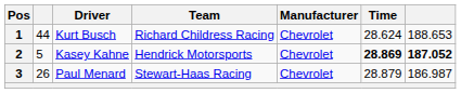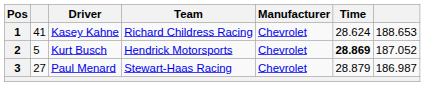 <table class="wikitable" style="font-size:95%">
 <tr>
 <th>Pos</th>
 <th></th>
 <th>Driver</th>
 <th>Team</th>
 <th>Manufacturer</th>
 <th>Time</th>
 <th></th>
 </tr>
 <tr>
 <th>1</th>
-<td>44</td>
-<td><a href='#'>Kurt Busch</a></td>
+<td>41</td>
+<td><a href='#'>Kasey Kahne</a></td>
 <td><a href='#'>Richard Childress Racing</a></td>
 <td><a href='#'>Chevrolet</a></td>
 <td>28.624</td>
 <td>188.653</td>
 </tr>
 <tr>
 <th>2</th>
 <td>5</td>
-<td><a href='#'>Kasey Kahne</a></td>
+<td><a href='#'>Kurt Busch</a></td>
 <td><a href='#'>Hendrick Motorsports</a></td>
 <td><a href='#'>Chevrolet</a></td>
 <td><strong>28.869</strong></td>
-<td><strong>187.052</strong></td>
+<td>187.052</td>
 </tr>
 <tr>
 <th>3</th>
-<td>26</td>
+<td>27</td>
 <td><a href='#'>Paul Menard</a></td>
 <td><a href='#'>Stewart-Haas Racing</a></td>
 <td><a href='#'>Chevrolet</a></td>
 <td>28.879</td>
 <td>186.987</td>
 </tr>
 <tr>
 <th colspan="7"></th>
 </tr>
 </table>
